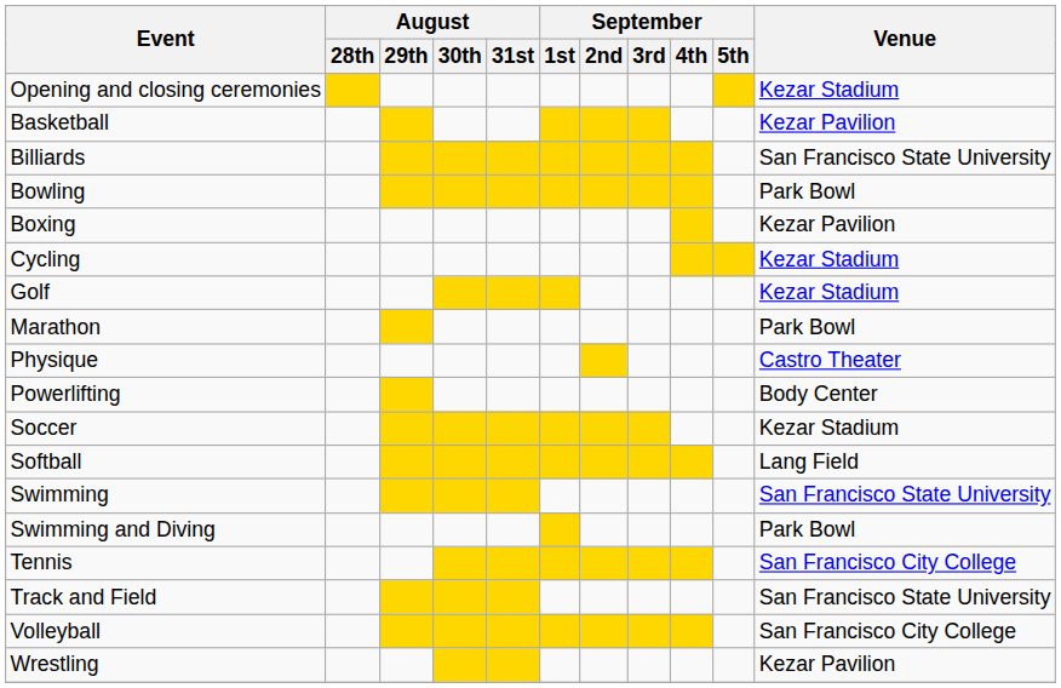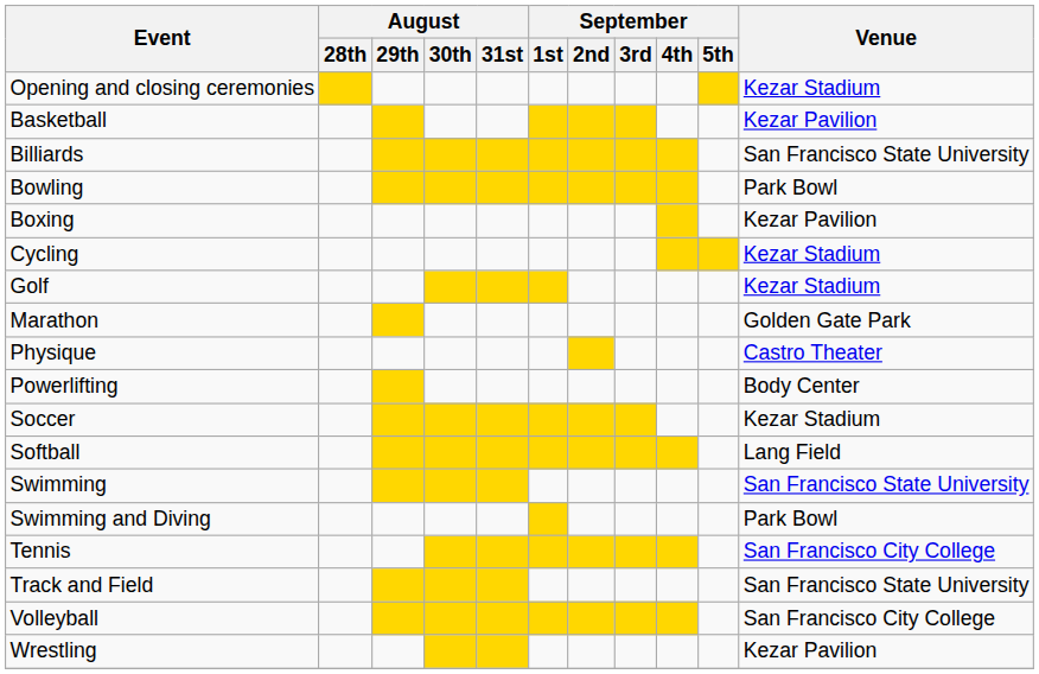 <table class=wikitable>
 <tr>
 <th rowspan=2>Event</th>
 <th colspan=4>August</th>
 <th colspan=5>September</th>
 <th rowspan=2>Venue</th>
 </tr>
 <tr>
 <th>28th</th>
 <th>29th</th>
 <th>30th</th>
 <th>31st</th>
 <th>1st</th>
 <th>2nd</th>
 <th>3rd</th>
 <th>4th</th>
 <th>5th</th>
 </tr>
 <tr>
 <td>Opening and closing ceremonies</td>
 <td bgcolor=gold></td>
 <td></td>
 <td></td>
 <td></td>
 <td></td>
 <td></td>
 <td></td>
 <td></td>
 <td bgcolor=gold></td>
 <td><a href='#'>Kezar Stadium</a></td>
 </tr>
 <tr>
 <td>Basketball</td>
 <td></td>
 <td bgcolor=gold></td>
 <td></td>
 <td></td>
 <td bgcolor=gold></td>
 <td bgcolor=gold></td>
 <td bgcolor=gold></td>
 <td></td>
 <td></td>
 <td><a href='#'>Kezar Pavilion</a></td>
 </tr>
 <tr>
 <td>Billiards</td>
 <td></td>
 <td bgcolor=gold></td>
 <td bgcolor=gold></td>
 <td bgcolor=gold></td>
 <td bgcolor=gold></td>
 <td bgcolor=gold></td>
 <td bgcolor=gold></td>
 <td bgcolor=gold></td>
 <td></td>
 <td>San Francisco State University</td>
 </tr>
 <tr>
 <td>Bowling</td>
 <td></td>
 <td bgcolor=gold></td>
 <td bgcolor=gold></td>
 <td bgcolor=gold></td>
 <td bgcolor=gold></td>
 <td bgcolor=gold></td>
 <td bgcolor=gold></td>
 <td bgcolor=gold></td>
 <td></td>
 <td>Park Bowl</td>
 </tr>
 <tr>
 <td>Boxing</td>
 <td></td>
 <td></td>
 <td></td>
 <td></td>
 <td></td>
 <td></td>
 <td></td>
 <td bgcolor=gold></td>
 <td></td>
 <td>Kezar Pavilion</td>
 </tr>
 <tr>
 <td>Cycling</td>
 <td></td>
 <td></td>
 <td></td>
 <td></td>
 <td></td>
 <td></td>
 <td></td>
 <td bgcolor=gold></td>
 <td bgcolor=gold></td>
 <td><a href='#'>Kezar Stadium</a></td>
 </tr>
 <tr>
 <td>Golf</td>
 <td></td>
 <td></td>
 <td bgcolor=gold></td>
 <td bgcolor=gold></td>
 <td bgcolor=gold></td>
 <td></td>
 <td></td>
 <td></td>
 <td></td>
 <td><a href='#'>Kezar Stadium</a></td>
 </tr>
 <tr>
 <td>Marathon</td>
 <td></td>
 <td bgcolor=gold></td>
 <td></td>
 <td></td>
 <td></td>
 <td></td>
 <td></td>
 <td></td>
 <td></td>
-<td>Park Bowl</td>
+<td>Golden Gate Park</td>
 </tr>
 <tr>
 <td>Physique</td>
 <td></td>
 <td></td>
 <td></td>
 <td></td>
 <td></td>
 <td bgcolor=gold></td>
 <td></td>
 <td></td>
 <td></td>
 <td><a href='#'>Castro Theater</a></td>
 </tr>
 <tr>
 <td>Powerlifting</td>
 <td></td>
 <td bgcolor=gold></td>
 <td></td>
 <td></td>
 <td></td>
 <td></td>
 <td></td>
 <td></td>
 <td></td>
 <td>Body Center</td>
 </tr>
 <tr>
 <td>Soccer</td>
 <td></td>
 <td bgcolor=gold></td>
 <td bgcolor=gold></td>
 <td bgcolor=gold></td>
 <td bgcolor=gold></td>
 <td bgcolor=gold></td>
 <td bgcolor=gold></td>
 <td></td>
 <td></td>
 <td>Kezar Stadium</td>
 </tr>
 <tr>
 <td>Softball</td>
 <td></td>
 <td bgcolor=gold></td>
 <td bgcolor=gold></td>
 <td bgcolor=gold></td>
 <td bgcolor=gold></td>
 <td bgcolor=gold></td>
 <td bgcolor=gold></td>
 <td bgcolor=gold></td>
 <td></td>
 <td>Lang Field</td>
 </tr>
 <tr>
 <td>Swimming</td>
 <td></td>
 <td bgcolor=gold></td>
 <td bgcolor=gold></td>
 <td bgcolor=gold></td>
 <td></td>
 <td></td>
 <td></td>
 <td></td>
 <td></td>
 <td><a href='#'>San Francisco State University</a></td>
 </tr>
 <tr>
 <td>Swimming and Diving</td>
 <td></td>
 <td></td>
 <td></td>
 <td></td>
 <td bgcolor=gold></td>
 <td></td>
 <td></td>
 <td></td>
 <td></td>
 <td>Park Bowl</td>
 </tr>
 <tr>
 <td>Tennis</td>
 <td></td>
 <td></td>
 <td bgcolor=gold></td>
 <td bgcolor=gold></td>
 <td bgcolor=gold></td>
 <td bgcolor=gold></td>
 <td bgcolor=gold></td>
 <td bgcolor=gold></td>
 <td></td>
 <td><a href='#'>San Francisco City College</a></td>
 </tr>
 <tr>
 <td>Track and Field</td>
 <td></td>
 <td bgcolor=gold></td>
 <td bgcolor=gold></td>
 <td bgcolor=gold></td>
 <td></td>
 <td></td>
 <td></td>
 <td></td>
 <td></td>
 <td>San Francisco State University</td>
 </tr>
 <tr>
 <td>Volleyball</td>
 <td></td>
 <td bgcolor=gold></td>
 <td bgcolor=gold></td>
 <td bgcolor=gold></td>
 <td bgcolor=gold></td>
 <td bgcolor=gold></td>
 <td bgcolor=gold></td>
 <td bgcolor=gold></td>
 <td></td>
 <td>San Francisco City College</td>
 </tr>
 <tr>
 <td>Wrestling</td>
 <td></td>
 <td></td>
 <td bgcolor=gold></td>
 <td bgcolor=gold></td>
 <td></td>
 <td></td>
 <td></td>
 <td></td>
 <td></td>
 <td>Kezar Pavilion</td>
 </tr>
 <tr>
 </tr>
 </table>
